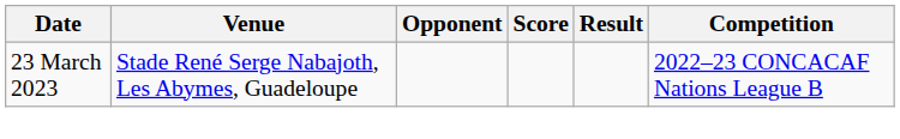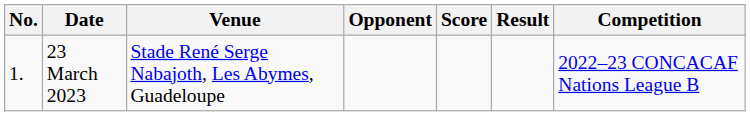 <table class="wikitable" style="font-size:100%;">
 <tr>
+<th>No.</th>
 <th>Date</th>
 <th>Venue</th>
 <th>Opponent</th>
 <th>Score</th>
 <th>Result</th>
 <th>Competition</th>
 </tr>
 <tr>
+<td>1.</td>
 <td>23 March 2023</td>
 <td><a href='#'>Stade René Serge Nabajoth</a>, <a href='#'>Les Abymes</a>, Guadeloupe</td>
 <td></td>
 <td></td>
 <td></td>
 <td><a href='#'>2022–23 CONCACAF Nations League B</a></td>
 </tr>
 </table>
